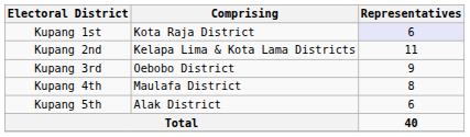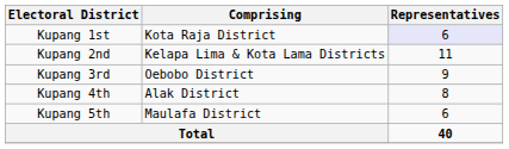 <table class="wikitable">
 <tr>
 <th>Electoral District</th>
 <th>Comprising</th>
 <th>Representatives</th>
 </tr>
 <tr>
 <td align="center">Kupang 1st</td>
 <td>Kota Raja District</td>
 <td align="center" style="background: lavender;">6</td>
 </tr>
 <tr>
 <td align="center">Kupang 2nd</td>
 <td>Kelapa Lima & Kota Lama Districts</td>
 <td align="center">11</td>
 </tr>
 <tr>
 <td align="center">Kupang 3rd</td>
 <td>Oebobo District</td>
 <td align="center">9</td>
 </tr>
 <tr>
 <td align="center">Kupang 4th</td>
-<td>Maulafa District</td>
+<td>Alak District</td>
 <td align="center">8</td>
 </tr>
 <tr>
 <td align="center">Kupang 5th</td>
-<td>Alak District</td>
+<td>Maulafa District</td>
 <td align="center">6</td>
 </tr>
 <tr>
 <th colspan="2">Total</th>
 <td align="center"><strong>40</strong></td>
 </tr>
 <tr>
 </tr>
 </table>
